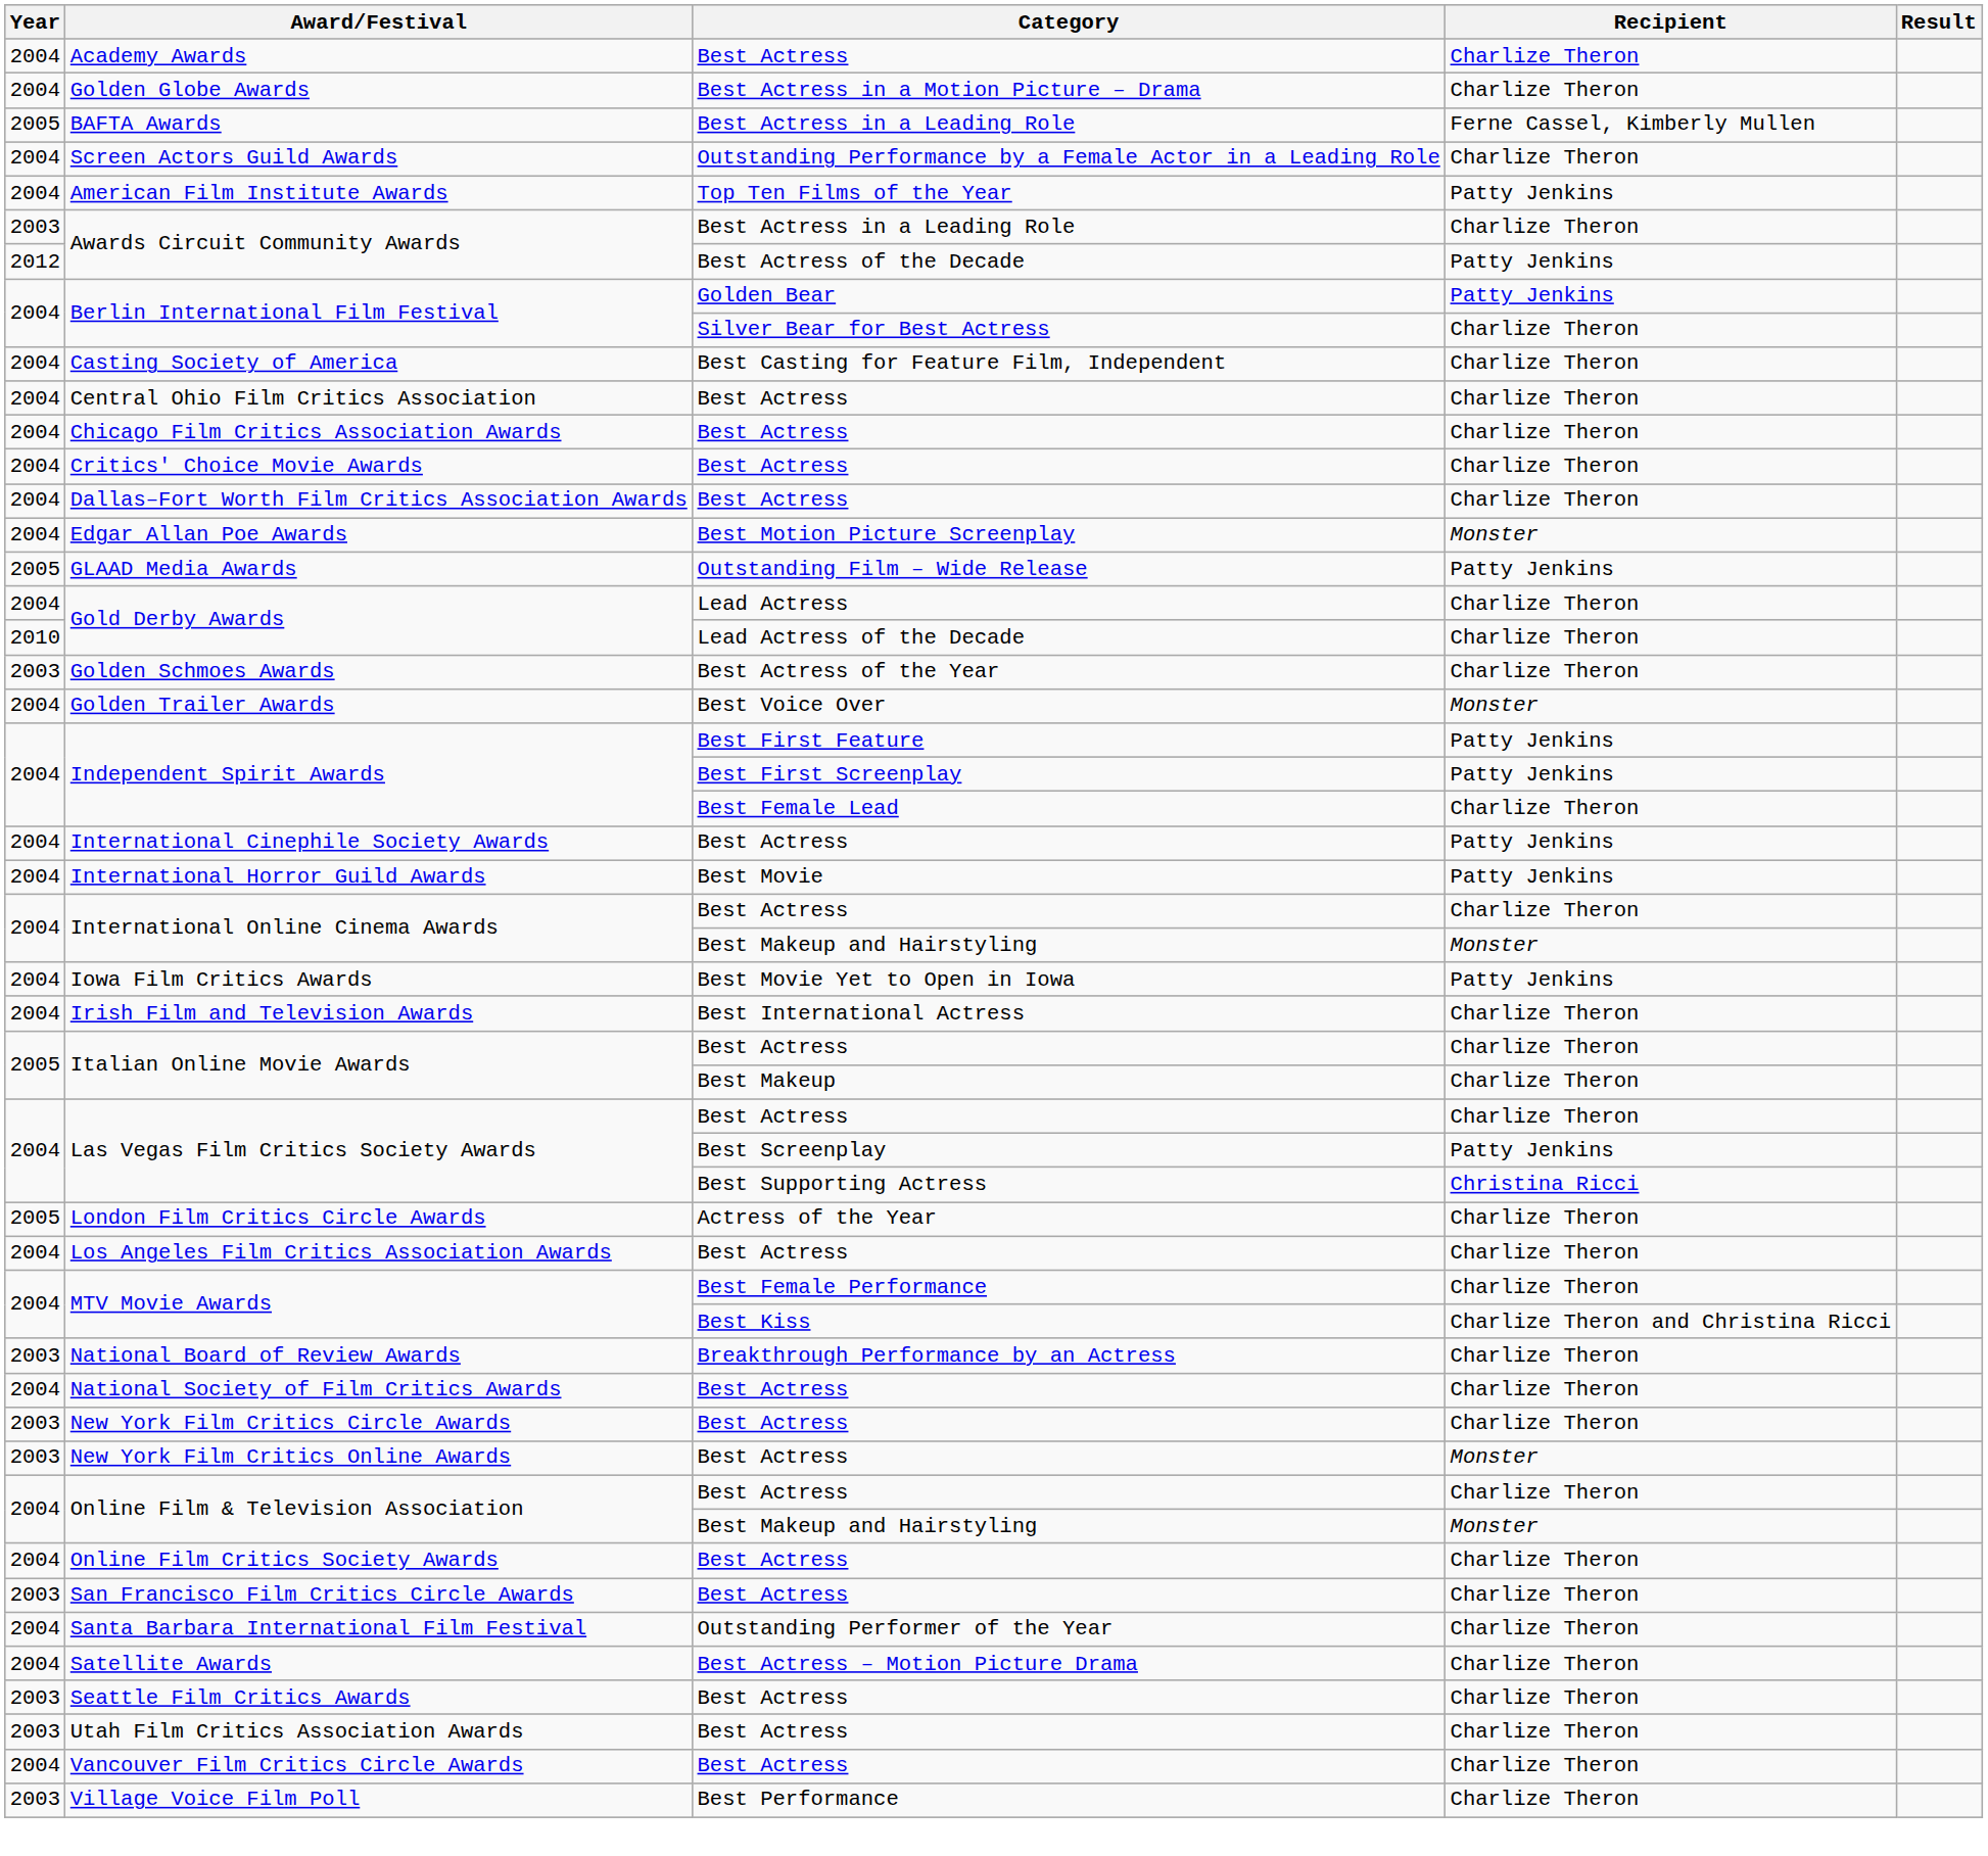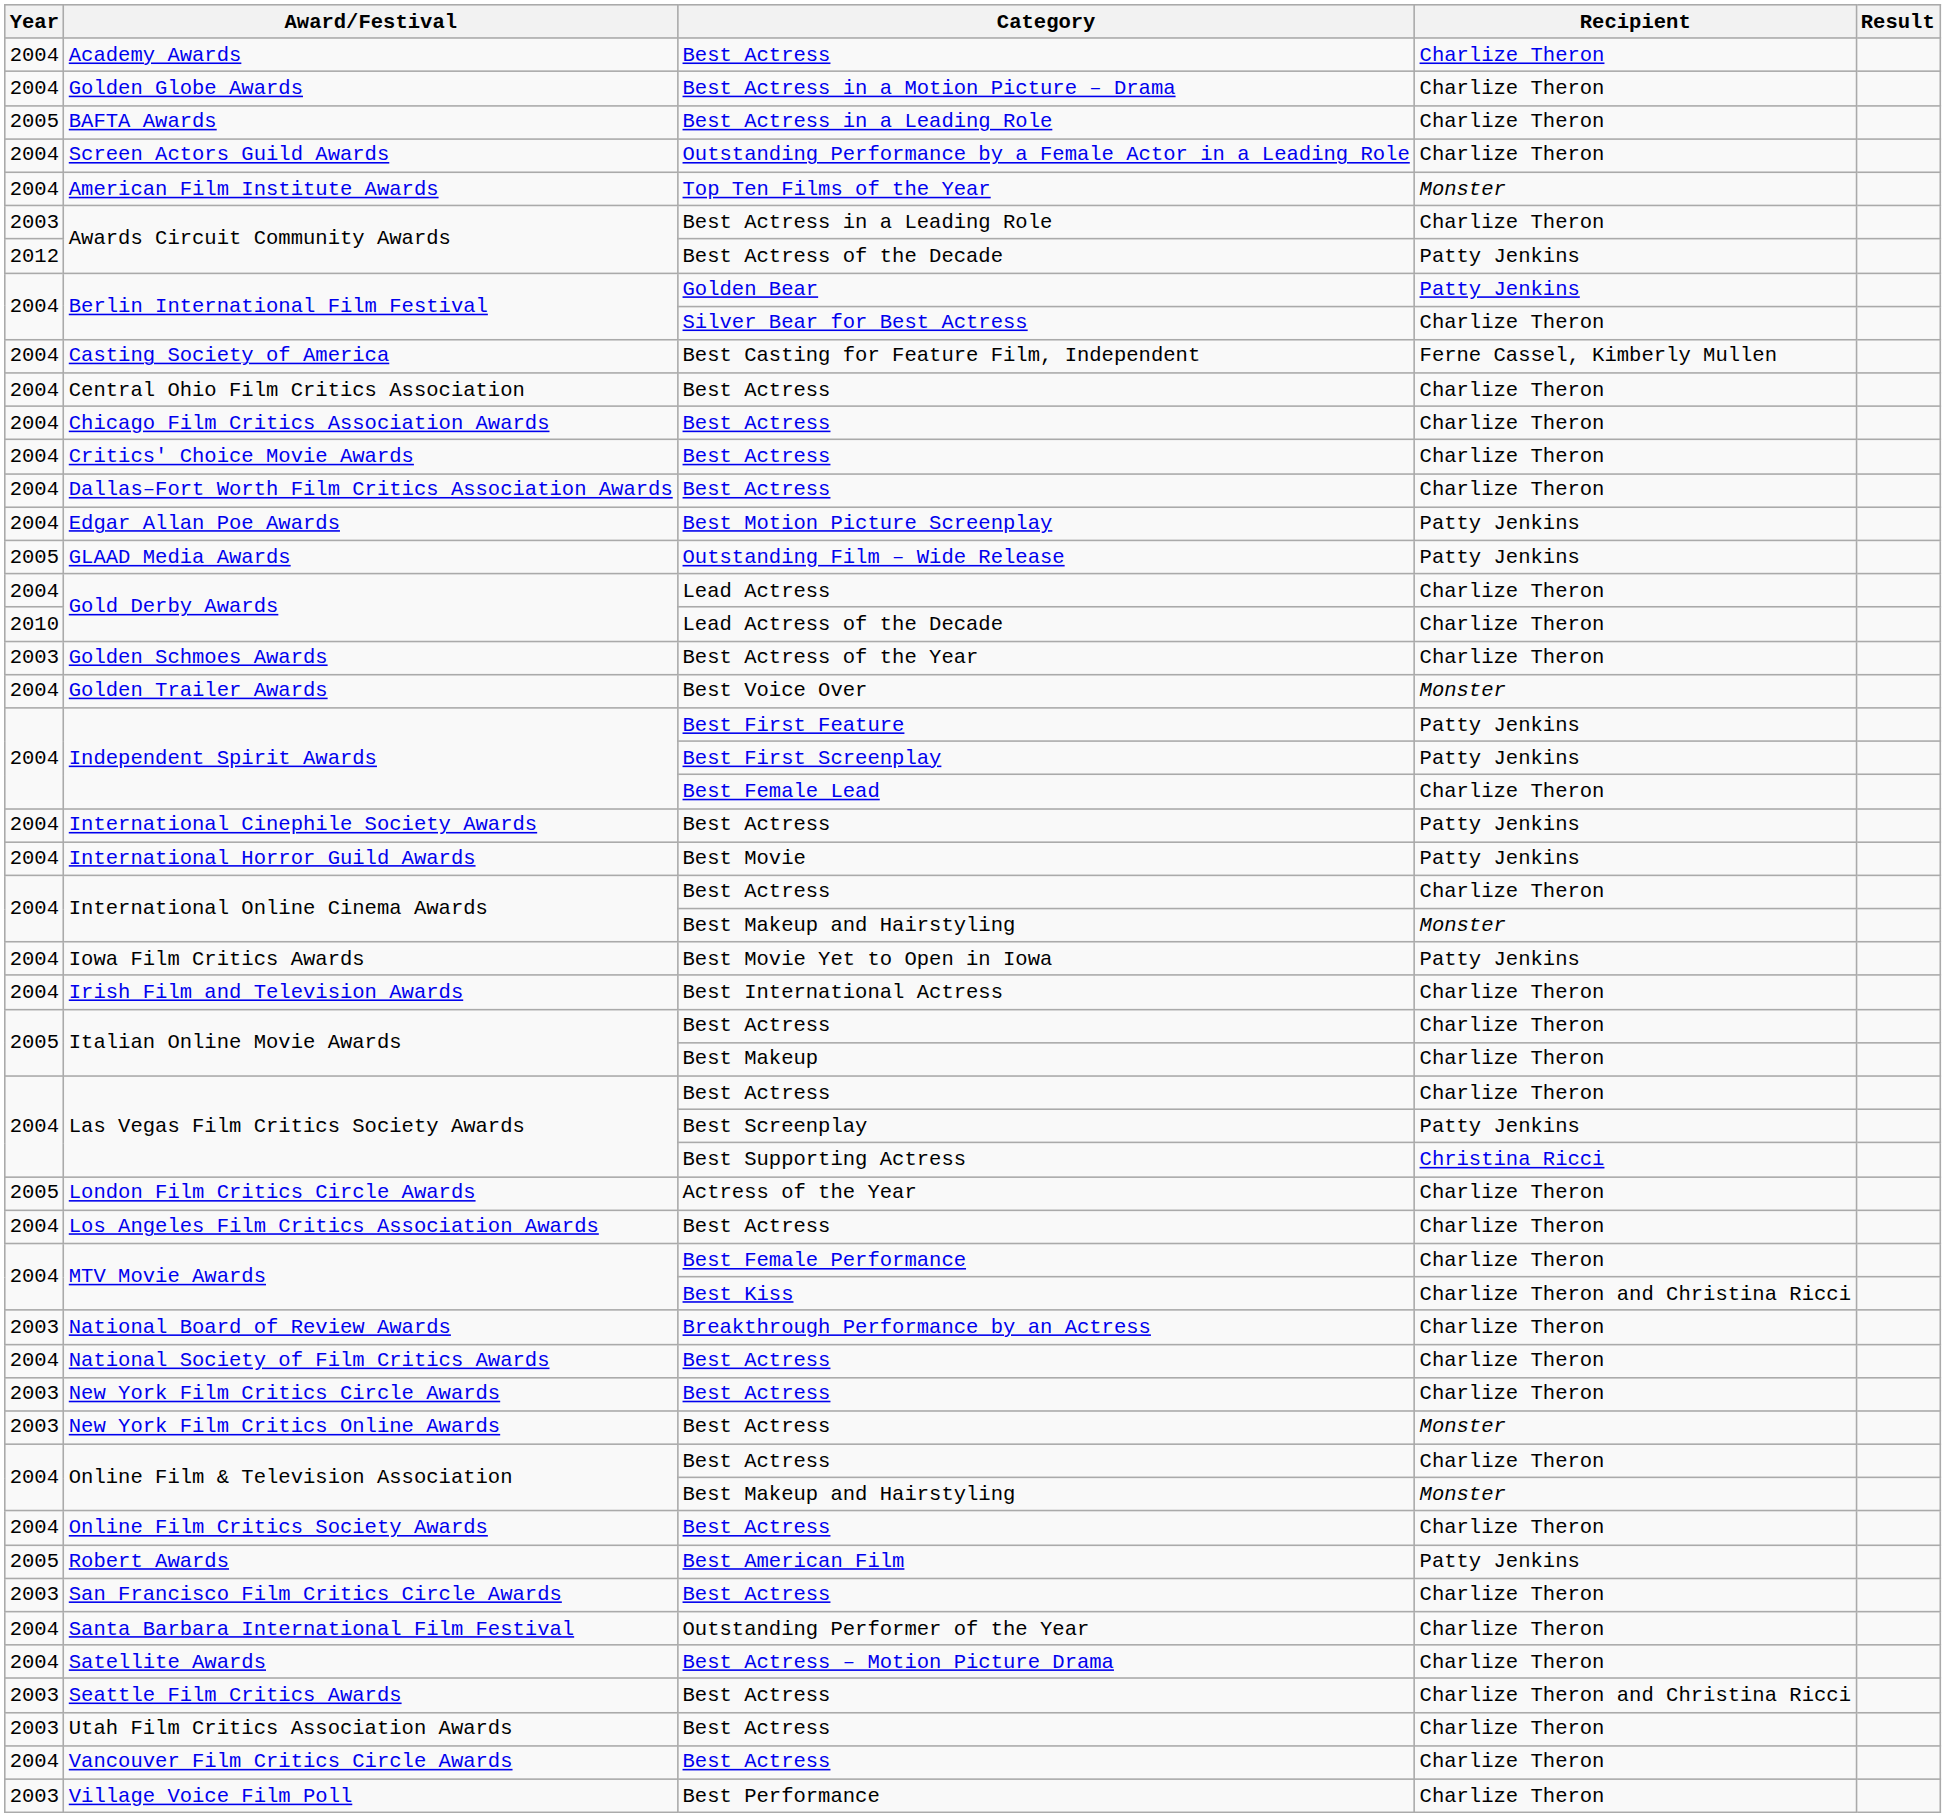 <table class="wikitable sortable" style="font-size:100%;">
 <tr>
 <th>Year</th>
 <th>Award/Festival</th>
 <th>Category</th>
 <th>Recipient</th>
 <th>Result</th>
 </tr>
 <tr>
 <td>2004</td>
 <td><a href='#'>Academy Awards</a></td>
 <td><a href='#'>Best Actress</a></td>
 <td><a href='#'>Charlize Theron</a></td>
 <td></td>
 </tr>
 <tr>
 <td>2004</td>
 <td><a href='#'>Golden Globe Awards</a></td>
 <td><a href='#'>Best Actress in a Motion Picture – Drama</a></td>
 <td>Charlize Theron</td>
 <td></td>
 </tr>
 <tr>
 <td>2005</td>
 <td><a href='#'>BAFTA Awards</a></td>
 <td><a href='#'>Best Actress in a Leading Role</a></td>
-<td>Ferne Cassel, Kimberly Mullen</td>
+<td>Charlize Theron</td>
 <td></td>
 </tr>
 <tr>
 <td>2004</td>
 <td><a href='#'>Screen Actors Guild Awards</a></td>
 <td><a href='#'>Outstanding Performance by a Female Actor in a Leading Role</a></td>
 <td>Charlize Theron</td>
 <td></td>
 </tr>
 <tr>
 <td>2004</td>
 <td><a href='#'>American Film Institute Awards</a></td>
 <td><a href='#'>Top Ten Films of the Year</a></td>
-<td>Patty Jenkins</td>
+<td><em>Monster</em></td>
 <td></td>
 </tr>
 <tr>
 <td>2003</td>
 <td Rowspan="2">Awards Circuit Community Awards</td>
 <td>Best Actress in a Leading Role</td>
 <td>Charlize Theron</td>
 <td></td>
 </tr>
 <tr>
 <td>2012</td>
 <td>Best Actress of the Decade</td>
 <td>Patty Jenkins</td>
 <td></td>
 </tr>
 <tr>
 <td Rowspan="2">2004</td>
 <td Rowspan="2"><a href='#'>Berlin International Film Festival</a></td>
 <td><a href='#'>Golden Bear</a></td>
 <td><a href='#'>Patty Jenkins</a></td>
 <td></td>
 </tr>
 <tr>
 <td><a href='#'>Silver Bear for Best Actress</a></td>
 <td>Charlize Theron</td>
 <td></td>
 </tr>
 <tr>
 <td>2004</td>
 <td><a href='#'>Casting Society of America</a></td>
 <td>Best Casting for Feature Film, Independent</td>
-<td>Charlize Theron</td>
+<td>Ferne Cassel, Kimberly Mullen</td>
 <td></td>
 </tr>
 <tr>
 <td>2004</td>
 <td>Central Ohio Film Critics Association</td>
 <td>Best Actress</td>
 <td>Charlize Theron</td>
 <td></td>
 </tr>
 <tr>
 <td>2004</td>
 <td><a href='#'>Chicago Film Critics Association Awards</a></td>
 <td><a href='#'>Best Actress</a></td>
 <td>Charlize Theron</td>
 <td></td>
 </tr>
 <tr>
 <td>2004</td>
 <td><a href='#'>Critics' Choice Movie Awards</a></td>
 <td><a href='#'>Best Actress</a></td>
 <td>Charlize Theron</td>
 <td></td>
 </tr>
 <tr>
 <td>2004</td>
 <td><a href='#'>Dallas–Fort Worth Film Critics Association Awards</a></td>
 <td><a href='#'>Best Actress</a></td>
 <td>Charlize Theron</td>
 <td></td>
 </tr>
 <tr>
 <td>2004</td>
 <td><a href='#'>Edgar Allan Poe Awards</a></td>
 <td><a href='#'>Best Motion Picture Screenplay</a></td>
-<td><em>Monster</em></td>
+<td>Patty Jenkins</td>
 <td></td>
 </tr>
 <tr>
 <td>2005</td>
 <td><a href='#'>GLAAD Media Awards</a></td>
 <td><a href='#'>Outstanding Film – Wide Release</a></td>
 <td>Patty Jenkins</td>
 <td></td>
 </tr>
 <tr>
 <td>2004</td>
 <td Rowspan="2"><a href='#'>Gold Derby Awards</a></td>
 <td>Lead Actress</td>
 <td>Charlize Theron</td>
 <td></td>
 </tr>
 <tr>
 <td>2010</td>
 <td>Lead Actress of the Decade</td>
 <td>Charlize Theron</td>
 <td></td>
 </tr>
 <tr>
 <td>2003</td>
 <td><a href='#'>Golden Schmoes Awards</a></td>
 <td>Best Actress of the Year</td>
 <td>Charlize Theron</td>
 <td></td>
 </tr>
 <tr>
 <td>2004</td>
 <td><a href='#'>Golden Trailer Awards</a></td>
 <td>Best Voice Over</td>
 <td><em>Monster</em></td>
 <td></td>
 </tr>
 <tr>
 <td Rowspan="3">2004</td>
 <td Rowspan="3"><a href='#'>Independent Spirit Awards</a></td>
 <td><a href='#'>Best First Feature</a></td>
 <td>Patty Jenkins</td>
 <td></td>
 </tr>
 <tr>
 <td><a href='#'>Best First Screenplay</a></td>
 <td>Patty Jenkins</td>
 <td></td>
 </tr>
 <tr>
 <td><a href='#'>Best Female Lead</a></td>
 <td>Charlize Theron</td>
 <td></td>
 </tr>
 <tr>
 <td>2004</td>
 <td><a href='#'>International Cinephile Society Awards</a></td>
 <td>Best Actress</td>
 <td>Patty Jenkins</td>
 <td></td>
 </tr>
 <tr>
 <td>2004</td>
 <td><a href='#'>International Horror Guild Awards</a></td>
 <td>Best Movie</td>
 <td>Patty Jenkins</td>
 <td></td>
 </tr>
 <tr>
 <td Rowspan="2">2004</td>
 <td Rowspan="2">International Online Cinema Awards</td>
 <td>Best Actress</td>
 <td>Charlize Theron</td>
 <td></td>
 </tr>
 <tr>
 <td>Best Makeup and Hairstyling</td>
 <td><em>Monster</em></td>
 <td></td>
 </tr>
 <tr>
 <td>2004</td>
 <td>Iowa Film Critics Awards</td>
 <td>Best Movie Yet to Open in Iowa</td>
 <td>Patty Jenkins</td>
 <td></td>
 </tr>
 <tr>
 <td>2004</td>
 <td><a href='#'>Irish Film and Television Awards</a></td>
 <td>Best International Actress</td>
 <td>Charlize Theron</td>
 <td></td>
 </tr>
 <tr>
 <td Rowspan="2">2005</td>
 <td Rowspan="2">Italian Online Movie Awards</td>
 <td>Best Actress</td>
 <td>Charlize Theron</td>
 <td></td>
 </tr>
 <tr>
 <td>Best Makeup</td>
 <td>Charlize Theron</td>
 <td></td>
 </tr>
 <tr>
 <td Rowspan="3">2004</td>
 <td Rowspan="3">Las Vegas Film Critics Society Awards</td>
 <td>Best Actress</td>
 <td>Charlize Theron</td>
 <td></td>
 </tr>
 <tr>
 <td>Best Screenplay</td>
 <td>Patty Jenkins</td>
 <td></td>
 </tr>
 <tr>
 <td>Best Supporting Actress</td>
 <td><a href='#'>Christina Ricci</a></td>
 <td></td>
 </tr>
 <tr>
 <td>2005</td>
 <td><a href='#'>London Film Critics Circle Awards</a></td>
 <td>Actress of the Year</td>
 <td>Charlize Theron</td>
 <td></td>
 </tr>
 <tr>
 <td>2004</td>
 <td><a href='#'>Los Angeles Film Critics Association Awards</a></td>
 <td>Best Actress</td>
 <td>Charlize Theron</td>
 <td></td>
 </tr>
 <tr>
 <td Rowspan="2">2004</td>
 <td Rowspan="2"><a href='#'>MTV Movie Awards</a></td>
 <td><a href='#'>Best Female Performance</a></td>
 <td>Charlize Theron</td>
 <td></td>
 </tr>
 <tr>
 <td><a href='#'>Best Kiss</a></td>
 <td>Charlize Theron and Christina Ricci</td>
 <td></td>
 </tr>
 <tr>
 <td>2003</td>
 <td><a href='#'>National Board of Review Awards</a></td>
 <td><a href='#'>Breakthrough Performance by an Actress</a></td>
 <td>Charlize Theron</td>
 <td></td>
 </tr>
 <tr>
 <td>2004</td>
 <td><a href='#'>National Society of Film Critics Awards</a></td>
 <td><a href='#'>Best Actress</a></td>
 <td>Charlize Theron</td>
 <td></td>
 </tr>
 <tr>
 <td>2003</td>
 <td><a href='#'>New York Film Critics Circle Awards</a></td>
 <td><a href='#'>Best Actress</a></td>
 <td>Charlize Theron</td>
 <td></td>
 </tr>
 <tr>
 <td>2003</td>
 <td><a href='#'>New York Film Critics Online Awards</a></td>
 <td>Best Actress</td>
 <td><em>Monster</em></td>
 <td></td>
 </tr>
 <tr>
 <td Rowspan="2">2004</td>
 <td Rowspan="2">Online Film & Television Association</td>
 <td>Best Actress</td>
 <td>Charlize Theron</td>
 <td></td>
 </tr>
 <tr>
 <td>Best Makeup and Hairstyling</td>
 <td><em>Monster</em></td>
 <td></td>
 </tr>
 <tr>
 <td>2004</td>
 <td><a href='#'>Online Film Critics Society Awards</a></td>
 <td><a href='#'>Best Actress</a></td>
 <td>Charlize Theron</td>
 <td></td>
 </tr>
 <tr>
+<td>2005</td>
+<td><a href='#'>Robert Awards</a></td>
+<td><a href='#'>Best American Film</a></td>
+<td>Patty Jenkins</td>
+<td></td>
+</tr>
+<tr>
 <td>2003</td>
 <td><a href='#'>San Francisco Film Critics Circle Awards</a></td>
 <td><a href='#'>Best Actress</a></td>
 <td>Charlize Theron</td>
 <td></td>
 </tr>
 <tr>
 <td>2004</td>
 <td><a href='#'>Santa Barbara International Film Festival</a></td>
 <td>Outstanding Performer of the Year</td>
 <td>Charlize Theron</td>
 <td></td>
 </tr>
 <tr>
 <td>2004</td>
 <td><a href='#'>Satellite Awards</a></td>
 <td><a href='#'>Best Actress – Motion Picture Drama</a></td>
 <td>Charlize Theron</td>
 <td></td>
 </tr>
 <tr>
 <td>2003</td>
 <td><a href='#'>Seattle Film Critics Awards</a></td>
 <td>Best Actress</td>
-<td>Charlize Theron</td>
+<td>Charlize Theron and Christina Ricci</td>
 <td></td>
 </tr>
 <tr>
 <td>2003</td>
 <td>Utah Film Critics Association Awards</td>
 <td>Best Actress</td>
 <td>Charlize Theron</td>
 <td></td>
 </tr>
 <tr>
 <td>2004</td>
 <td><a href='#'>Vancouver Film Critics Circle Awards</a></td>
 <td><a href='#'>Best Actress</a></td>
 <td>Charlize Theron</td>
 <td></td>
 </tr>
 <tr>
 <td>2003</td>
 <td><a href='#'>Village Voice Film Poll</a></td>
 <td>Best Performance</td>
 <td>Charlize Theron</td>
 <td></td>
 </tr>
 </table>
